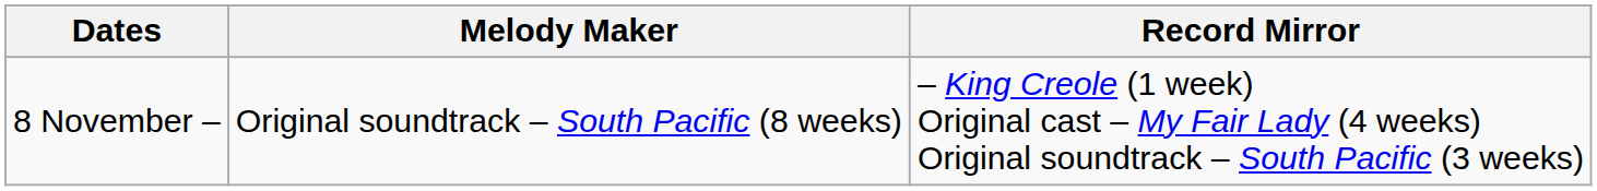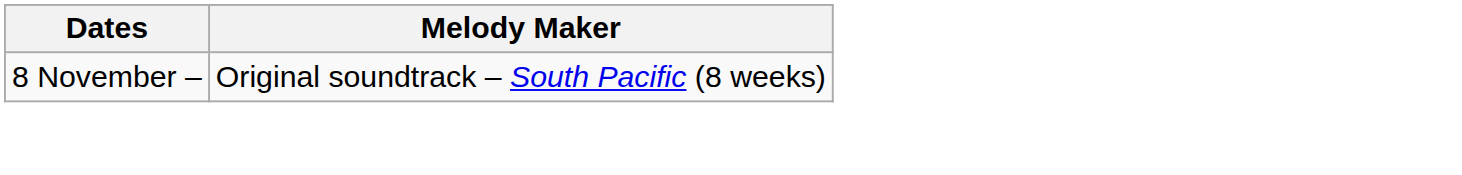 <table class=wikitable>
 <tr>
 <th scope=col>Dates</th>
 <th scope=col>Melody Maker</th>
-<th scope=col>Record Mirror</th>
 </tr>
 <tr>
 <td>8 November –<br></td>
 <td>Original soundtrack – <em><a href='#'>South Pacific</a></em> (8 weeks)</td>
-<td> – <em><a href='#'>King Creole</a></em> (1 week)<br> Original cast – <em><a href='#'>My Fair Lady</a></em> (4 weeks)<br>Original soundtrack – <em><a href='#'>South Pacific</a></em> (3 weeks)</td>
 </tr>
 </table>
